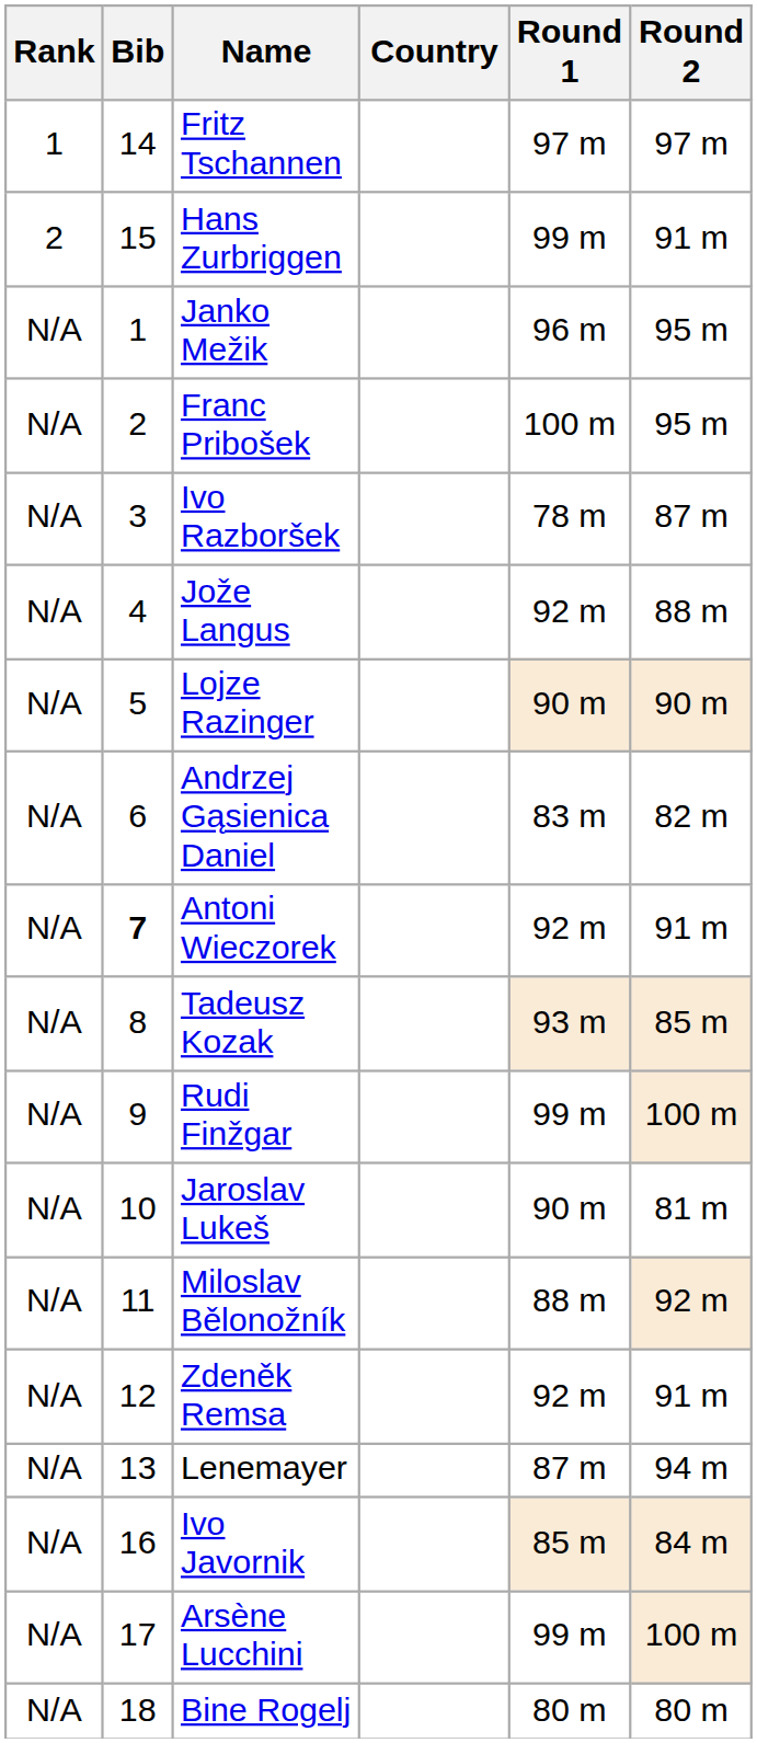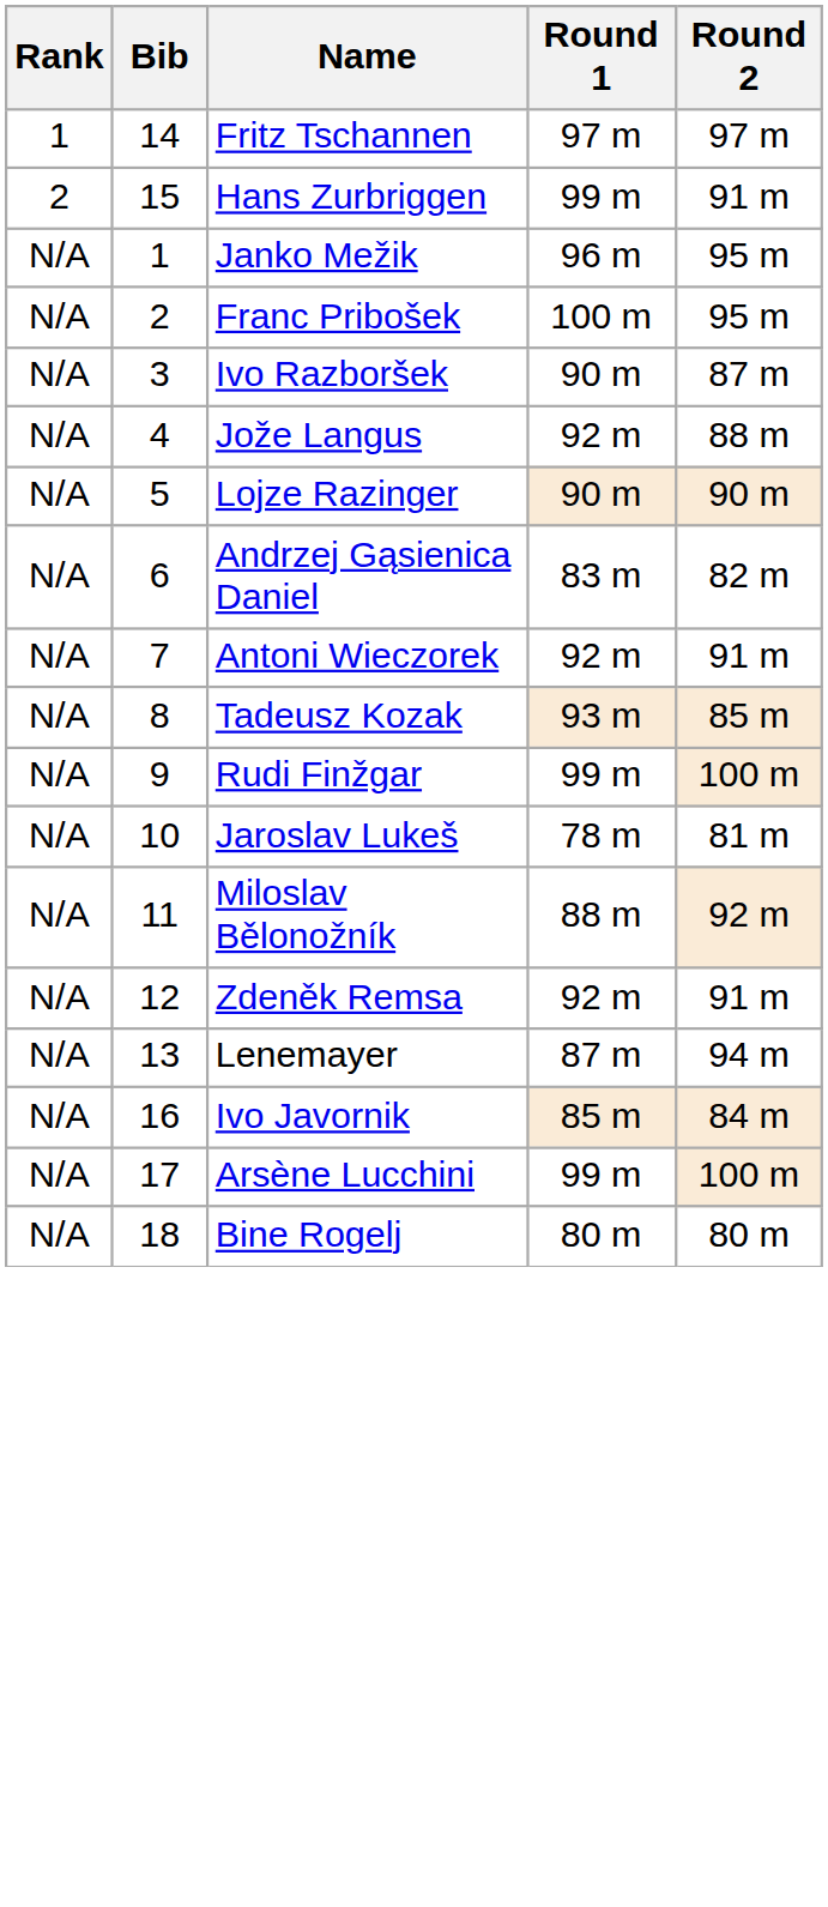 <table class="wikitable sortable" style="background:#fff; font-size:86%; width:35%; line-height:16px; border:grey solid 1px; border-collapse:collapse;">
 <tr>
 <th width="30">Rank</th>
 <th width="30">Bib</th>
 <th width="120">Name</th>
-<th width="110">Country</th>
 <th width="50">Round 1</th>
 <th width="50">Round 2</th>
 </tr>
 <tr>
 <td align=center>1</td>
 <td align=center>14</td>
 <td><a href='#'>Fritz Tschannen</a></td>
-<td></td>
 <td align=center>97 m</td>
 <td align=center>97 m</td>
 </tr>
 <tr>
 <td align=center>2</td>
 <td align=center>15</td>
 <td><a href='#'>Hans Zurbriggen</a></td>
-<td></td>
 <td align=center>99 m</td>
 <td align=center>91 m</td>
 </tr>
 <tr>
 <td align=center>N/A</td>
 <td align=center>1</td>
 <td><a href='#'>Janko Mežik</a></td>
-<td></td>
 <td align=center>96 m</td>
 <td align=center>95 m</td>
 </tr>
 <tr>
 <td align=center>N/A</td>
 <td align=center>2</td>
 <td><a href='#'>Franc Pribošek</a></td>
-<td></td>
 <td align=center>100 m</td>
 <td align=center>95 m</td>
 </tr>
 <tr>
 <td align=center>N/A</td>
 <td align=center>3</td>
 <td><a href='#'>Ivo Razboršek</a></td>
-<td></td>
-<td align=center>78 m</td>
+<td align=center>90 m</td>
 <td align=center>87 m</td>
 </tr>
 <tr>
 <td align=center>N/A</td>
 <td align=center>4</td>
 <td><a href='#'>Jože Langus</a></td>
-<td></td>
 <td align=center>92 m</td>
 <td align=center>88 m</td>
 </tr>
 <tr>
 <td align=center>N/A</td>
 <td align=center>5</td>
 <td><a href='#'>Lojze Razinger</a></td>
-<td></td>
 <td align=center bgcolor=#FAEBD7>90 m</td>
 <td align=center bgcolor=#FAEBD7>90 m</td>
 </tr>
 <tr>
 <td align=center>N/A</td>
 <td align=center>6</td>
 <td><a href='#'>Andrzej Gąsienica Daniel</a></td>
-<td></td>
 <td align=center>83 m</td>
 <td align=center>82 m</td>
 </tr>
 <tr>
 <td align=center>N/A</td>
-<td align=center><strong>7</strong></td>
+<td align=center>7</td>
 <td><a href='#'>Antoni Wieczorek</a></td>
-<td></td>
 <td align=center>92 m</td>
 <td align=center>91 m</td>
 </tr>
 <tr>
 <td align=center>N/A</td>
 <td align=center>8</td>
 <td><a href='#'>Tadeusz Kozak</a></td>
-<td></td>
 <td align=center bgcolor=#FAEBD7>93 m</td>
 <td align=center bgcolor=#FAEBD7>85 m</td>
 </tr>
 <tr>
 <td align=center>N/A</td>
 <td align=center>9</td>
 <td><a href='#'>Rudi Finžgar</a></td>
-<td></td>
 <td align=center>99 m</td>
 <td align=center bgcolor=#FAEBD7>100 m</td>
 </tr>
 <tr>
 <td align=center>N/A</td>
 <td align=center>10</td>
 <td><a href='#'>Jaroslav Lukeš</a></td>
-<td></td>
-<td align=center>90 m</td>
+<td align=center>78 m</td>
 <td align=center>81 m</td>
 </tr>
 <tr>
 <td align=center>N/A</td>
 <td align=center>11</td>
 <td><a href='#'>Miloslav Bělonožník</a></td>
-<td></td>
 <td align=center>88 m</td>
 <td align=center bgcolor=#FAEBD7>92 m</td>
 </tr>
 <tr>
 <td align=center>N/A</td>
 <td align=center>12</td>
 <td><a href='#'>Zdeněk Remsa</a></td>
-<td></td>
 <td align=center>92 m</td>
 <td align=center>91 m</td>
 </tr>
 <tr>
 <td align=center>N/A</td>
 <td align=center>13</td>
 <td>Lenemayer</td>
-<td></td>
 <td align=center>87 m</td>
 <td align=center>94 m</td>
 </tr>
 <tr>
 <td align=center>N/A</td>
 <td align=center>16</td>
 <td><a href='#'>Ivo Javornik</a></td>
-<td></td>
 <td align=center bgcolor=#FAEBD7>85 m</td>
 <td align=center bgcolor=#FAEBD7>84 m</td>
 </tr>
 <tr>
 <td align=center>N/A</td>
 <td align=center>17</td>
 <td><a href='#'>Arsène Lucchini</a></td>
-<td></td>
 <td align=center>99 m</td>
 <td align=center bgcolor=#FAEBD7>100 m</td>
 </tr>
 <tr>
 <td align=center>N/A</td>
 <td align=center>18</td>
 <td><a href='#'>Bine Rogelj</a></td>
-<td></td>
 <td align=center>80 m</td>
 <td align=center>80 m</td>
 </tr>
 </table>
